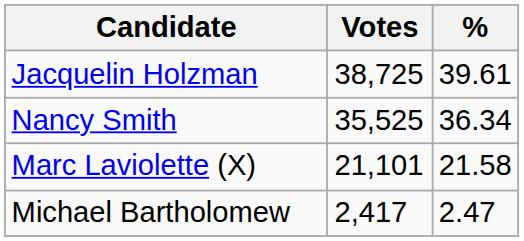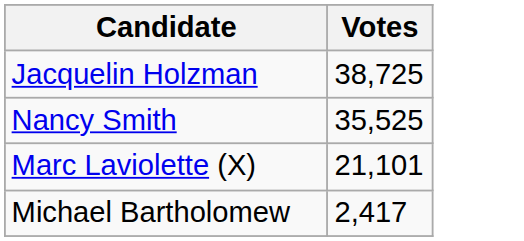 <table class="wikitable">
 <tr>
 <th style="width: 170px">Candidate</th>
 <th style="width: 50px">Votes</th>
-<th style="width: 40px">%</th>
 </tr>
 <tr>
 <td><a href='#'>Jacquelin Holzman</a></td>
 <td>38,725</td>
-<td>39.61</td>
 </tr>
 <tr>
 <td><a href='#'>Nancy Smith</a></td>
 <td>35,525</td>
-<td>36.34</td>
 </tr>
 <tr>
 <td><a href='#'>Marc Laviolette</a> (X)</td>
 <td>21,101</td>
-<td>21.58</td>
 </tr>
 <tr>
 <td>Michael Bartholomew</td>
 <td>2,417</td>
-<td>2.47</td>
 </tr>
 </table>
